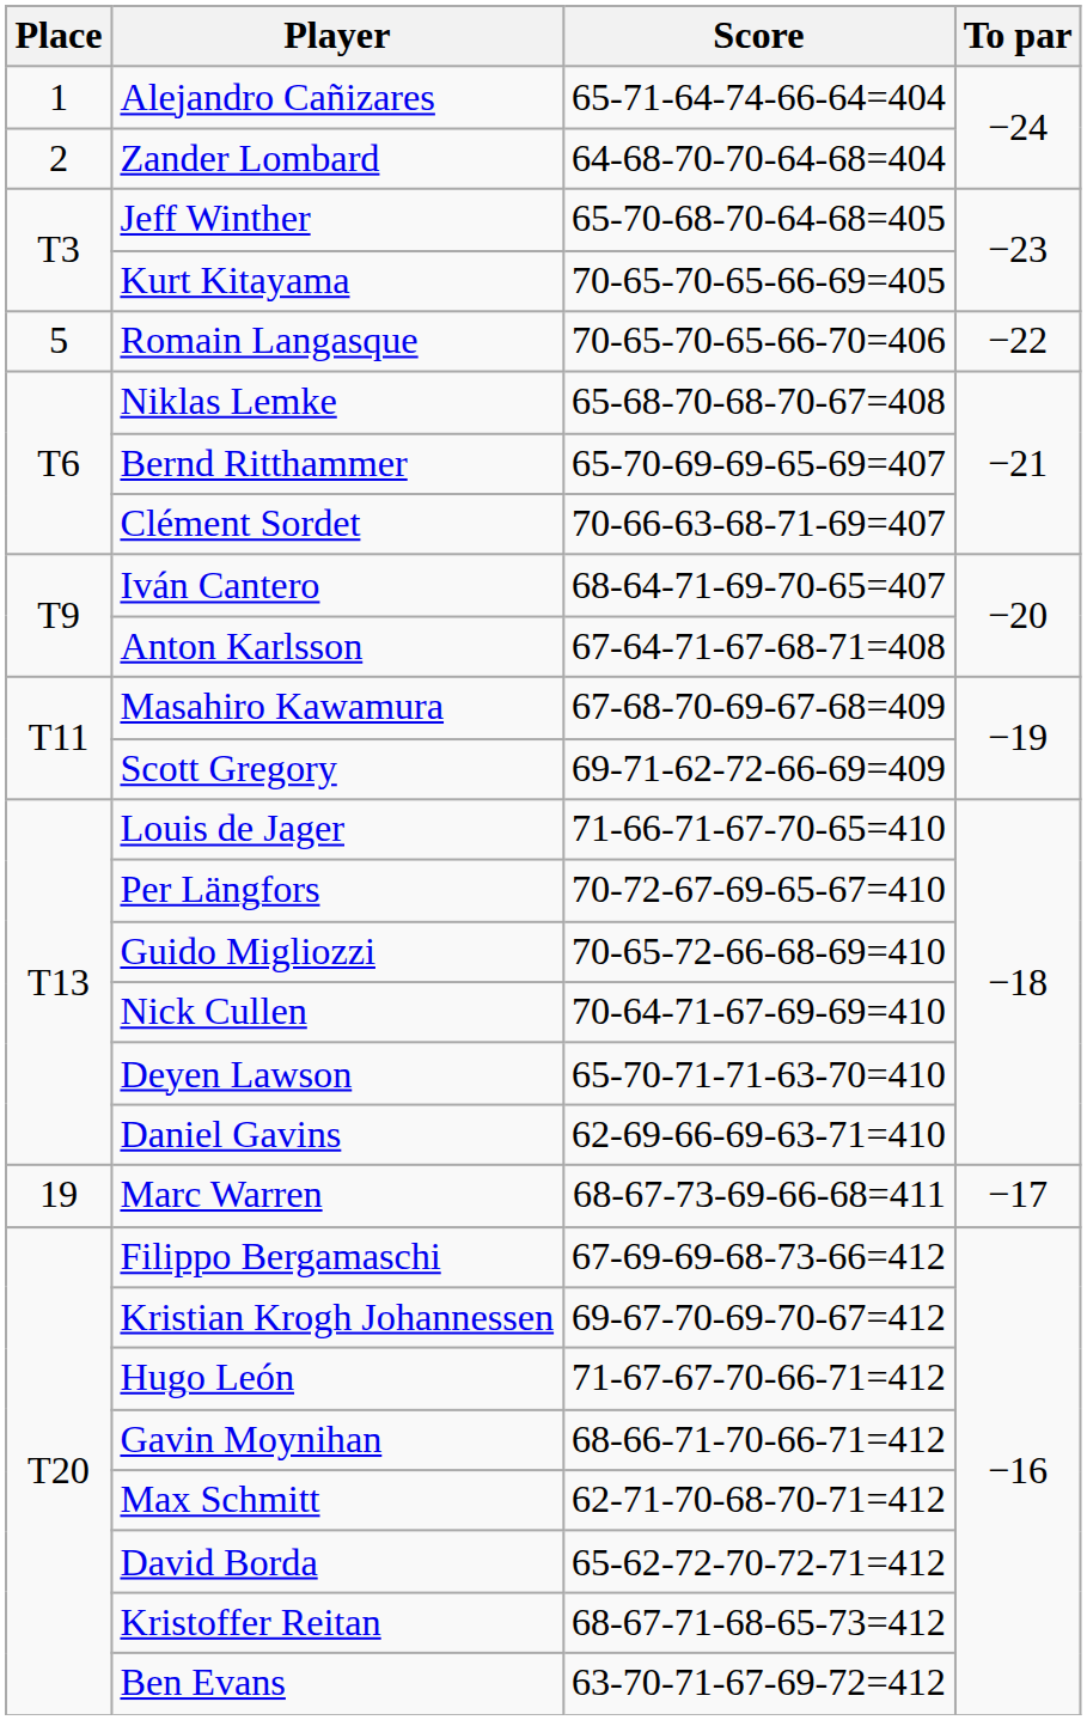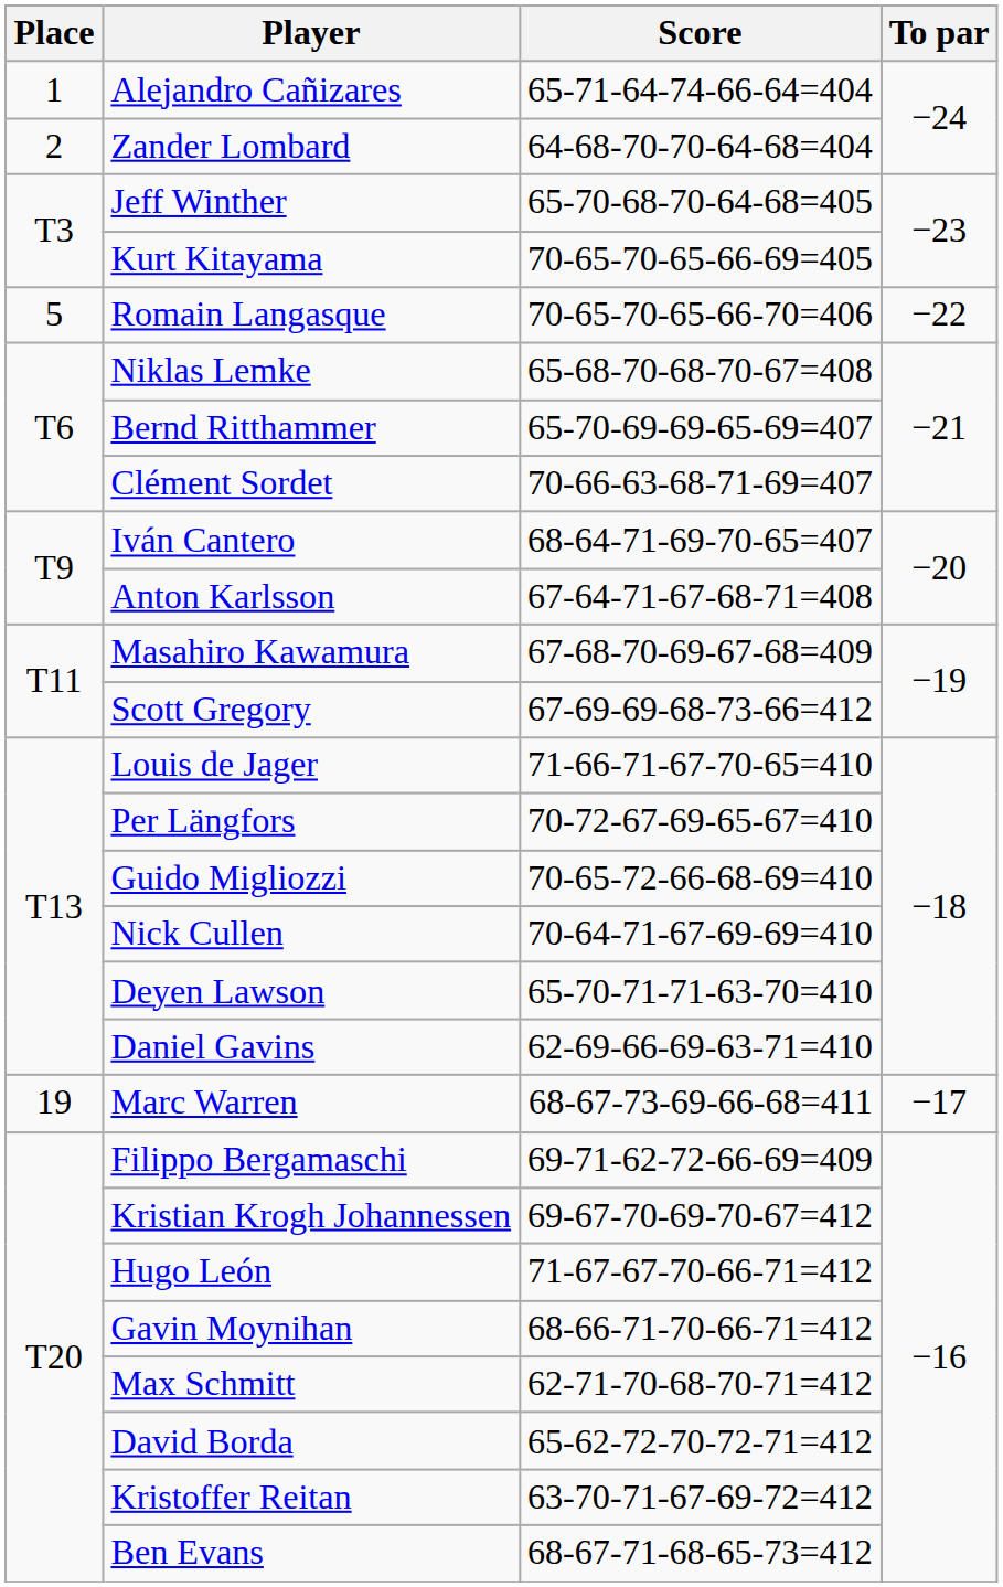 <table class="wikitable">
 <tr>
 <th>Place</th>
 <th>Player</th>
 <th>Score</th>
 <th>To par</th>
 </tr>
 <tr>
 <td align=center>1</td>
 <td> <a href='#'>Alejandro Cañizares</a></td>
 <td align=right>65-71-64-74-66-64=404</td>
 <td rowspan=2 align=center>−24</td>
 </tr>
 <tr>
 <td align=center>2</td>
 <td> <a href='#'>Zander Lombard</a></td>
 <td align=right>64-68-70-70-64-68=404</td>
 </tr>
 <tr>
 <td rowspan=2 align=center>T3</td>
 <td> <a href='#'>Jeff Winther</a></td>
 <td align=right>65-70-68-70-64-68=405</td>
 <td rowspan=2 align=center>−23</td>
 </tr>
 <tr>
 <td> <a href='#'>Kurt Kitayama</a></td>
 <td align=right>70-65-70-65-66-69=405</td>
 </tr>
 <tr>
 <td align=center>5</td>
 <td> <a href='#'>Romain Langasque</a></td>
 <td align=right>70-65-70-65-66-70=406</td>
 <td align=center>−22</td>
 </tr>
 <tr>
 <td rowspan=3 align=center>T6</td>
 <td> <a href='#'>Niklas Lemke</a></td>
 <td align=right>65-68-70-68-70-67=408</td>
 <td rowspan=3 align=center>−21</td>
 </tr>
 <tr>
 <td> <a href='#'>Bernd Ritthammer</a></td>
 <td align=right>65-70-69-69-65-69=407</td>
 </tr>
 <tr>
 <td> <a href='#'>Clément Sordet</a></td>
 <td align=right>70-66-63-68-71-69=407</td>
 </tr>
 <tr>
 <td rowspan=2 align=center>T9</td>
 <td> <a href='#'>Iván Cantero</a></td>
 <td align=right>68-64-71-69-70-65=407</td>
 <td rowspan=2 align=center>−20</td>
 </tr>
 <tr>
 <td> <a href='#'>Anton Karlsson</a></td>
 <td align=right>67-64-71-67-68-71=408</td>
 </tr>
 <tr>
 <td rowspan=2 align=center>T11</td>
 <td> <a href='#'>Masahiro Kawamura</a></td>
 <td align=right>67-68-70-69-67-68=409</td>
 <td rowspan=2 align=center>−19</td>
 </tr>
 <tr>
 <td> <a href='#'>Scott Gregory</a></td>
-<td align=right>69-71-62-72-66-69=409</td>
+<td align=right>67-69-69-68-73-66=412</td>
 </tr>
 <tr>
 <td rowspan=6 align=center>T13</td>
 <td> <a href='#'>Louis de Jager</a></td>
 <td align=right>71-66-71-67-70-65=410</td>
 <td rowspan=6 align=center>−18</td>
 </tr>
 <tr>
 <td> <a href='#'>Per Längfors</a></td>
 <td align=right>70-72-67-69-65-67=410</td>
 </tr>
 <tr>
 <td> <a href='#'>Guido Migliozzi</a></td>
 <td align=right>70-65-72-66-68-69=410</td>
 </tr>
 <tr>
 <td> <a href='#'>Nick Cullen</a></td>
 <td align=right>70-64-71-67-69-69=410</td>
 </tr>
 <tr>
 <td> <a href='#'>Deyen Lawson</a></td>
 <td align=right>65-70-71-71-63-70=410</td>
 </tr>
 <tr>
 <td> <a href='#'>Daniel Gavins</a></td>
 <td align=right>62-69-66-69-63-71=410</td>
 </tr>
 <tr>
 <td align=center>19</td>
 <td> <a href='#'>Marc Warren</a></td>
 <td align=right>68-67-73-69-66-68=411</td>
 <td align=center>−17</td>
 </tr>
 <tr>
 <td rowspan=8 align=center>T20</td>
 <td> <a href='#'>Filippo Bergamaschi</a></td>
-<td align=right>67-69-69-68-73-66=412</td>
+<td align=right>69-71-62-72-66-69=409</td>
 <td rowspan=8 align=center>−16</td>
 </tr>
 <tr>
 <td> <a href='#'>Kristian Krogh Johannessen</a></td>
 <td align=right>69-67-70-69-70-67=412</td>
 </tr>
 <tr>
 <td> <a href='#'>Hugo León</a></td>
 <td align=right>71-67-67-70-66-71=412</td>
 </tr>
 <tr>
 <td> <a href='#'>Gavin Moynihan</a></td>
 <td align=right>68-66-71-70-66-71=412</td>
 </tr>
 <tr>
 <td> <a href='#'>Max Schmitt</a></td>
 <td align=right>62-71-70-68-70-71=412</td>
 </tr>
 <tr>
 <td> <a href='#'>David Borda</a></td>
 <td align=right>65-62-72-70-72-71=412</td>
 </tr>
 <tr>
 <td> <a href='#'>Kristoffer Reitan</a></td>
-<td align=right>68-67-71-68-65-73=412</td>
+<td align=right>63-70-71-67-69-72=412</td>
 </tr>
 <tr>
 <td> <a href='#'>Ben Evans</a></td>
-<td align=right>63-70-71-67-69-72=412</td>
+<td align=right>68-67-71-68-65-73=412</td>
 </tr>
 </table>
